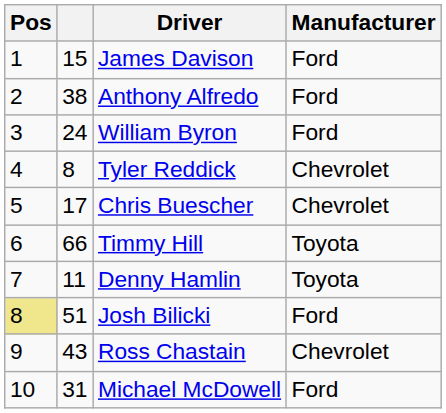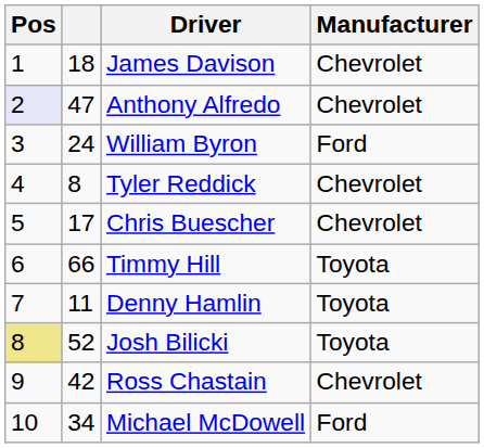 <table class="wikitable" style="font-size:98%">
 <tr>
 <th>Pos</th>
 <th></th>
 <th>Driver</th>
 <th>Manufacturer</th>
 </tr>
 <tr>
 <td>1</td>
-<td>15</td>
+<td>18</td>
 <td><a href='#'>James Davison</a></td>
-<td>Ford</td>
+<td>Chevrolet</td>
 </tr>
 <tr>
-<td>2</td>
-<td>38</td>
+<td style="background: lavender;">2</td>
+<td>47</td>
 <td><a href='#'>Anthony Alfredo</a></td>
-<td>Ford</td>
+<td>Chevrolet</td>
 </tr>
 <tr>
 <td>3</td>
 <td>24</td>
 <td><a href='#'>William Byron</a></td>
 <td>Ford</td>
 </tr>
 <tr>
 <td>4</td>
 <td>8</td>
 <td><a href='#'>Tyler Reddick</a></td>
 <td>Chevrolet</td>
 </tr>
 <tr>
 <td>5</td>
 <td>17</td>
 <td><a href='#'>Chris Buescher</a></td>
 <td>Chevrolet</td>
 </tr>
 <tr>
 <td>6</td>
 <td>66</td>
 <td><a href='#'>Timmy Hill</a></td>
 <td>Toyota</td>
 </tr>
 <tr>
 <td>7</td>
 <td>11</td>
 <td><a href='#'>Denny Hamlin</a></td>
 <td>Toyota</td>
 </tr>
 <tr>
 <td style="background: khaki;">8</td>
-<td>51</td>
+<td>52</td>
 <td><a href='#'>Josh Bilicki</a></td>
-<td>Ford</td>
+<td>Toyota</td>
 </tr>
 <tr>
 <td>9</td>
-<td>43</td>
+<td>42</td>
 <td><a href='#'>Ross Chastain</a></td>
 <td>Chevrolet</td>
 </tr>
 <tr>
 <td>10</td>
-<td>31</td>
+<td>34</td>
 <td><a href='#'>Michael McDowell</a></td>
 <td>Ford</td>
 </tr>
 </table>
